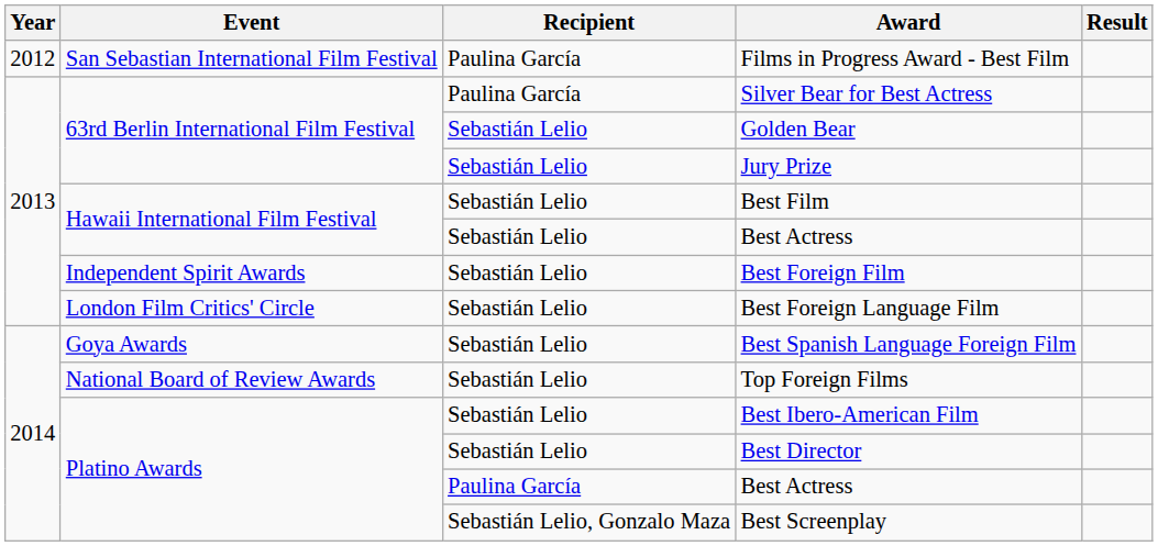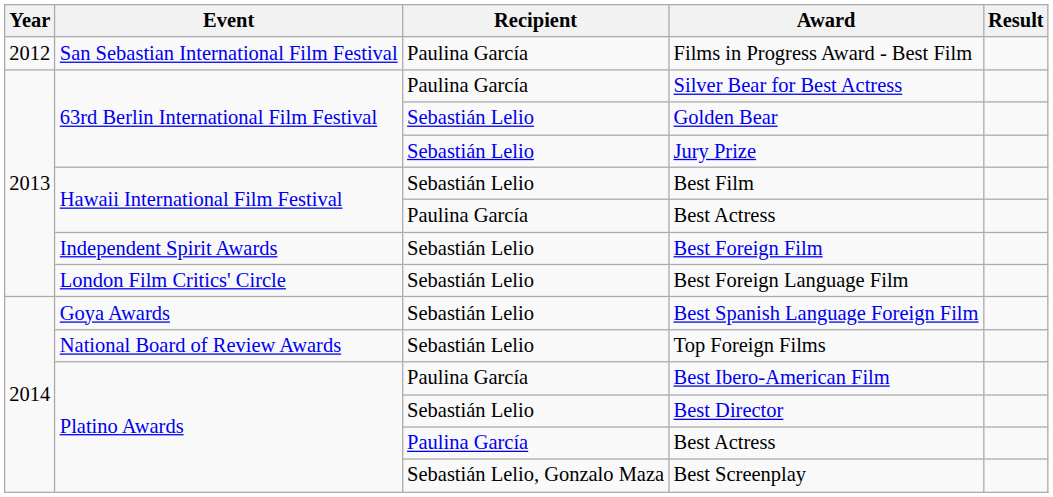 <table class="wikitable sortable plainrowheaders">
 <tr>
 <th>Year</th>
 <th>Event</th>
 <th>Recipient</th>
 <th>Award</th>
 <th>Result</th>
 </tr>
 <tr>
 <td>2012</td>
 <td><a href='#'>San Sebastian International Film Festival</a></td>
 <td>Paulina García</td>
 <td>Films in Progress Award - Best Film</td>
 <td></td>
 </tr>
 <tr>
 <td rowspan=7>2013</td>
 <td rowspan=3><a href='#'>63rd Berlin International Film Festival</a></td>
 <td>Paulina García</td>
 <td><a href='#'>Silver Bear for Best Actress</a></td>
 <td></td>
 </tr>
 <tr>
 <td><a href='#'>Sebastián Lelio</a></td>
 <td><a href='#'>Golden Bear</a></td>
 <td></td>
 </tr>
 <tr>
 <td><a href='#'>Sebastián Lelio</a></td>
 <td><a href='#'>Jury Prize</a></td>
 <td></td>
 </tr>
 <tr>
 <td rowspan=2><a href='#'>Hawaii International Film Festival</a></td>
 <td>Sebastián Lelio</td>
 <td>Best Film</td>
 <td></td>
 </tr>
 <tr>
-<td>Sebastián Lelio</td>
+<td>Paulina García</td>
 <td>Best Actress</td>
 <td></td>
 </tr>
 <tr>
 <td><a href='#'>Independent Spirit Awards</a></td>
 <td>Sebastián Lelio</td>
 <td><a href='#'>Best Foreign Film</a></td>
 <td></td>
 </tr>
 <tr>
 <td><a href='#'>London Film Critics' Circle</a></td>
 <td>Sebastián Lelio</td>
 <td>Best Foreign Language Film</td>
 <td></td>
 </tr>
 <tr>
 <td rowspan=6>2014</td>
 <td><a href='#'>Goya Awards</a></td>
 <td>Sebastián Lelio</td>
 <td><a href='#'>Best Spanish Language Foreign Film</a></td>
 <td></td>
 </tr>
 <tr>
 <td><a href='#'>National Board of Review Awards</a></td>
 <td>Sebastián Lelio</td>
 <td>Top Foreign Films</td>
 <td></td>
 </tr>
 <tr>
 <td rowspan=4><a href='#'>Platino Awards</a></td>
-<td>Sebastián Lelio</td>
+<td>Paulina García</td>
 <td><a href='#'>Best Ibero-American Film</a></td>
 <td></td>
 </tr>
 <tr>
 <td>Sebastián Lelio</td>
 <td><a href='#'>Best Director</a></td>
 <td></td>
 </tr>
 <tr>
 <td><a href='#'>Paulina García</a></td>
 <td>Best Actress</td>
 <td></td>
 </tr>
 <tr>
 <td>Sebastián Lelio, Gonzalo Maza</td>
 <td>Best Screenplay</td>
 <td></td>
 </tr>
 </table>
